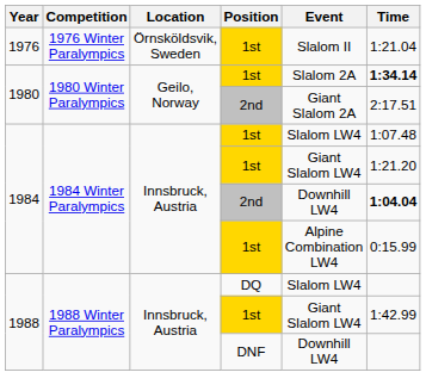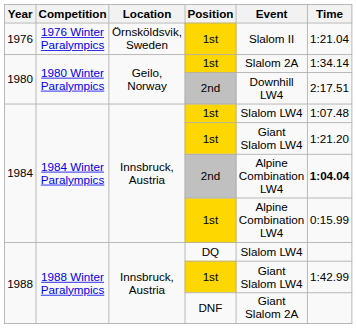 <table class="wikitable" width=65% style="font-size:90%; text-align:center;">
 <tr>
 <th>Year</th>
 <th>Competition</th>
 <th>Location</th>
 <th>Position</th>
 <th>Event</th>
 <th>Time</th>
 </tr>
 <tr>
 <td>1976</td>
 <td><a href='#'>1976 Winter Paralympics</a></td>
 <td>Örnsköldsvik, Sweden</td>
 <td bgcolor=gold>1st</td>
 <td>Slalom II</td>
 <td>1:21.04</td>
 </tr>
 <tr>
 <td rowspan=2>1980</td>
 <td rowspan=2><a href='#'>1980 Winter Paralympics</a></td>
 <td rowspan=2>Geilo, Norway</td>
 <td bgcolor=gold>1st</td>
 <td>Slalom 2A</td>
-<td><strong>1:34.14</strong></td>
+<td>1:34.14</td>
 </tr>
 <tr>
 <td bgcolor=silver>2nd</td>
-<td>Giant Slalom 2A</td>
+<td>Downhill LW4</td>
 <td>2:17.51</td>
 </tr>
 <tr>
 <td rowspan=4>1984</td>
 <td rowspan=4><a href='#'>1984 Winter Paralympics</a></td>
 <td rowspan=4>Innsbruck, Austria</td>
 <td bgcolor=gold>1st</td>
 <td>Slalom LW4</td>
 <td>1:07.48</td>
 </tr>
 <tr>
 <td bgcolor=gold>1st</td>
 <td>Giant Slalom LW4</td>
 <td>1:21.20</td>
 </tr>
 <tr>
 <td bgcolor=silver>2nd</td>
-<td>Downhill LW4</td>
+<td>Alpine Combination LW4</td>
 <td><strong>1:04.04</strong></td>
 </tr>
 <tr>
 <td bgcolor=gold>1st</td>
 <td>Alpine Combination LW4</td>
 <td>0:15.99</td>
 </tr>
 <tr>
 <td rowspan=3>1988</td>
 <td rowspan=3><a href='#'>1988 Winter Paralympics</a></td>
 <td rowspan=3>Innsbruck, Austria</td>
 <td>DQ</td>
 <td>Slalom LW4</td>
 <td></td>
 </tr>
 <tr>
 <td bgcolor=gold>1st</td>
 <td>Giant Slalom LW4</td>
 <td>1:42.99</td>
 </tr>
 <tr>
 <td>DNF</td>
-<td>Downhill LW4</td>
+<td>Giant Slalom 2A</td>
 <td></td>
 </tr>
 </table>
